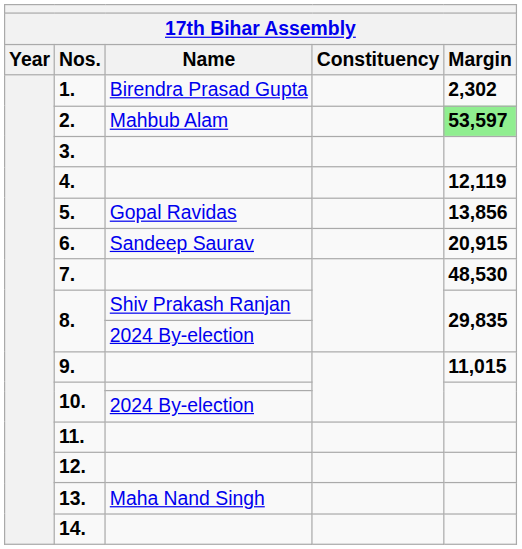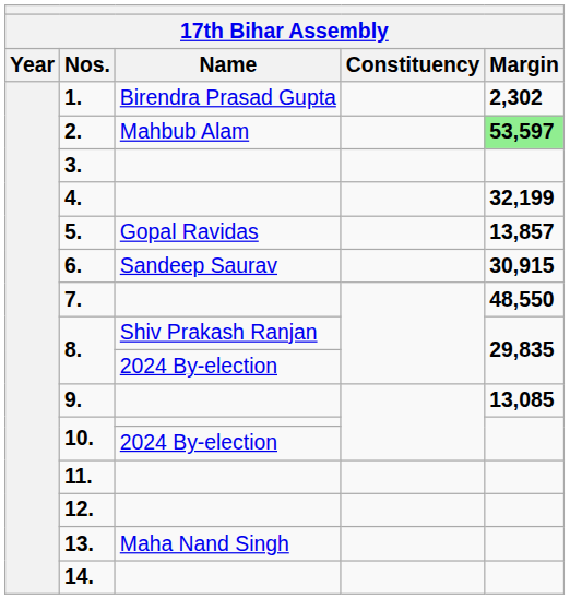 <table class="wikitable sortable">
 <tr>
 <th colspan="5"></th>
 </tr>
 <tr>
 <th colspan="5"><a href='#'>17th Bihar Assembly</a></th>
 </tr>
 <tr>
 <th>Year</th>
 <th>Nos.</th>
 <th>Name</th>
 <th>Constituency</th>
 <th>Margin</th>
 </tr>
 <tr>
 <th rowspan="16"></th>
 <td><strong>1.</strong></td>
 <td><a href='#'>Birendra Prasad Gupta</a></td>
 <td></td>
 <td><strong>2,302</strong></td>
 </tr>
 <tr>
 <td><strong>2.</strong></td>
 <td><a href='#'>Mahbub Alam</a></td>
 <td></td>
 <td style="background: lightgreen;"><strong>53,597</strong></td>
 </tr>
 <tr>
 <td><strong>3.</strong></td>
 <td></td>
 <td></td>
 <td></td>
 </tr>
 <tr>
 <td><strong>4.</strong></td>
 <td></td>
 <td></td>
-<td><strong>12,119</strong></td>
+<td><strong>32,199</strong></td>
 </tr>
 <tr>
 <td><strong>5.</strong></td>
 <td><a href='#'>Gopal Ravidas</a></td>
 <td></td>
-<td><strong>13,856</strong></td>
+<td><strong>13,857</strong></td>
 </tr>
 <tr>
 <td><strong>6.</strong></td>
 <td><a href='#'>Sandeep Saurav</a></td>
 <td></td>
-<td><strong>20,915</strong></td>
+<td><strong>30,915</strong></td>
 </tr>
 <tr>
 <td><strong>7.</strong></td>
 <td></td>
 <td rowspan="3"></td>
-<td><strong>48,530</strong></td>
+<td><strong>48,550</strong></td>
 </tr>
 <tr>
 <td rowspan="2"><strong>8.</strong></td>
 <td><a href='#'>Shiv Prakash Ranjan</a></td>
 <td rowspan="2"><strong>29,835</strong></td>
 </tr>
 <tr>
 <td><a href='#'>2024 By-election</a></td>
 </tr>
 <tr>
 <td><strong>9.</strong></td>
 <td></td>
 <td rowspan="3"></td>
-<td><strong>11,015</strong></td>
+<td><strong>13,085</strong></td>
 </tr>
 <tr>
 <td rowspan="2"><strong>10.</strong></td>
 <td></td>
 <td rowspan="2"></td>
 </tr>
 <tr>
 <td><a href='#'>2024 By-election</a></td>
 </tr>
 <tr>
 <td><strong>11.</strong></td>
 <td></td>
 <td></td>
 <td></td>
 </tr>
 <tr>
 <td><strong>12.</strong></td>
 <td></td>
 <td></td>
 <td></td>
 </tr>
 <tr>
 <td><strong>13.</strong></td>
 <td><a href='#'>Maha Nand Singh</a></td>
 <td></td>
 <td></td>
 </tr>
 <tr>
 <td><strong>14.</strong></td>
 <td></td>
 <td></td>
 <td></td>
 </tr>
 </table>
